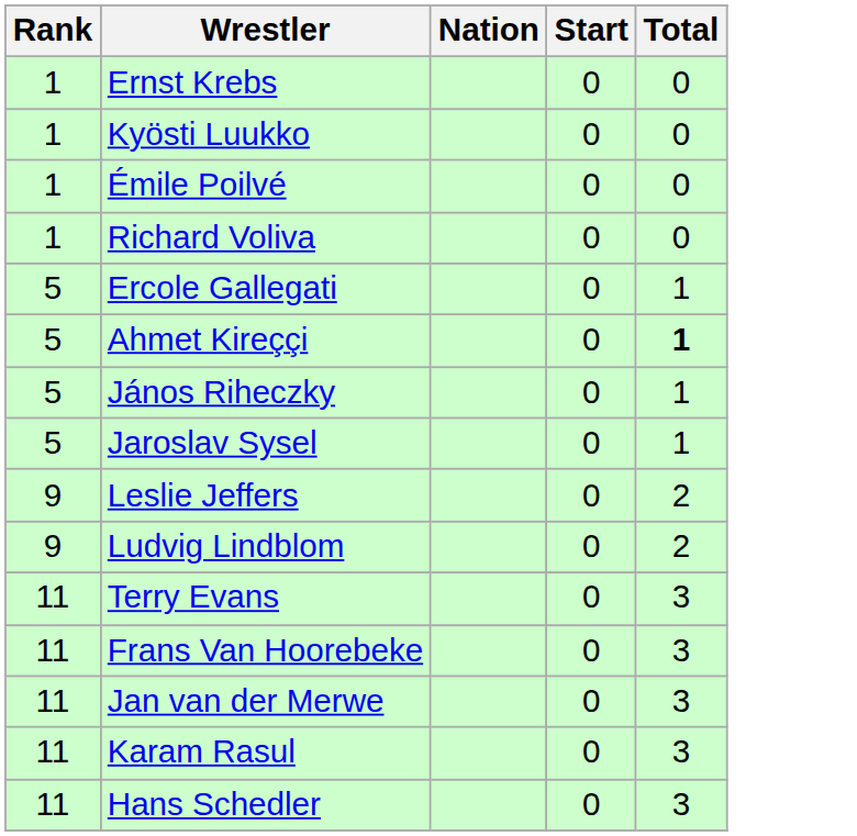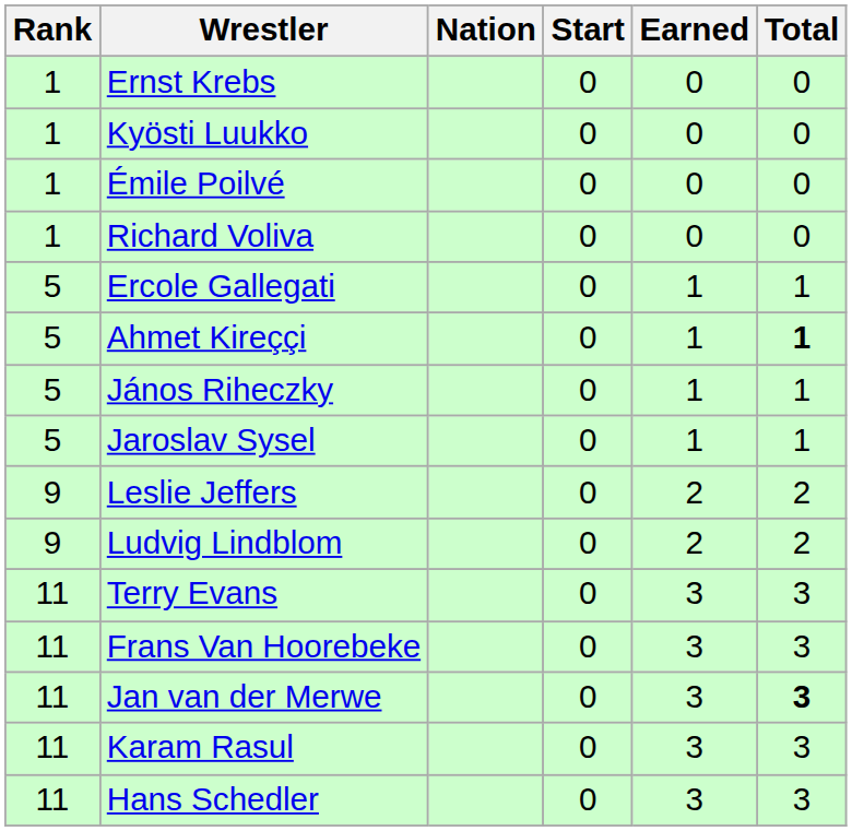 <table class="wikitable sortable" style="text-align:center;">
 <tr>
 <th>Rank</th>
 <th>Wrestler</th>
 <th>Nation</th>
 <th>Start</th>
+<th>Earned</th>
 <th>Total</th>
 </tr>
 <tr style="background:#cfc;">
 <td>1</td>
 <td align=left><a href='#'>Ernst Krebs</a></td>
 <td align=left></td>
+<td>0</td>
 <td>0</td>
 <td>0</td>
 </tr>
 <tr style="background:#cfc;">
 <td>1</td>
 <td align=left><a href='#'>Kyösti Luukko</a></td>
 <td align=left></td>
 <td>0</td>
 <td>0</td>
+<td>0</td>
 </tr>
 <tr style="background:#cfc;">
 <td>1</td>
 <td align=left><a href='#'>Émile Poilvé</a></td>
 <td align=left></td>
+<td>0</td>
 <td>0</td>
 <td>0</td>
 </tr>
 <tr style="background:#cfc;">
 <td>1</td>
 <td align=left><a href='#'>Richard Voliva</a></td>
 <td align=left></td>
 <td>0</td>
 <td>0</td>
+<td>0</td>
 </tr>
 <tr style="background:#cfc;">
 <td>5</td>
 <td align=left><a href='#'>Ercole Gallegati</a></td>
 <td align=left></td>
 <td>0</td>
 <td>1</td>
+<td>1</td>
 </tr>
 <tr style="background:#cfc;">
 <td>5</td>
 <td align=left><a href='#'>Ahmet Kireççi</a></td>
 <td align=left></td>
 <td>0</td>
+<td>1</td>
 <td><strong>1</strong></td>
 </tr>
 <tr style="background:#cfc;">
 <td>5</td>
 <td align=left><a href='#'>János Riheczky</a></td>
 <td align=left></td>
 <td>0</td>
 <td>1</td>
+<td>1</td>
 </tr>
 <tr style="background:#cfc;">
 <td>5</td>
 <td align=left><a href='#'>Jaroslav Sysel</a></td>
 <td align=left></td>
 <td>0</td>
+<td>1</td>
 <td>1</td>
 </tr>
 <tr style="background:#cfc;">
 <td>9</td>
 <td align=left><a href='#'>Leslie Jeffers</a></td>
 <td align=left></td>
 <td>0</td>
 <td>2</td>
+<td>2</td>
 </tr>
 <tr style="background:#cfc;">
 <td>9</td>
 <td align=left><a href='#'>Ludvig Lindblom</a></td>
 <td align=left></td>
 <td>0</td>
+<td>2</td>
 <td>2</td>
 </tr>
 <tr style="background:#cfc;">
 <td>11</td>
 <td align=left><a href='#'>Terry Evans</a></td>
 <td align=left></td>
 <td>0</td>
 <td>3</td>
+<td>3</td>
 </tr>
 <tr style="background:#cfc;">
 <td>11</td>
 <td align=left><a href='#'>Frans Van Hoorebeke</a></td>
 <td align=left></td>
 <td>0</td>
+<td>3</td>
 <td>3</td>
 </tr>
 <tr style="background:#cfc;">
 <td>11</td>
 <td align=left><a href='#'>Jan van der Merwe</a></td>
 <td align=left></td>
 <td>0</td>
 <td>3</td>
+<td><strong>3</strong></td>
 </tr>
 <tr style="background:#cfc;">
 <td>11</td>
 <td align=left><a href='#'>Karam Rasul</a></td>
 <td align=left></td>
 <td>0</td>
+<td>3</td>
 <td>3</td>
 </tr>
 <tr style="background:#cfc;">
 <td>11</td>
 <td align=left><a href='#'>Hans Schedler</a></td>
 <td align=left></td>
 <td>0</td>
 <td>3</td>
+<td>3</td>
 </tr>
 </table>
